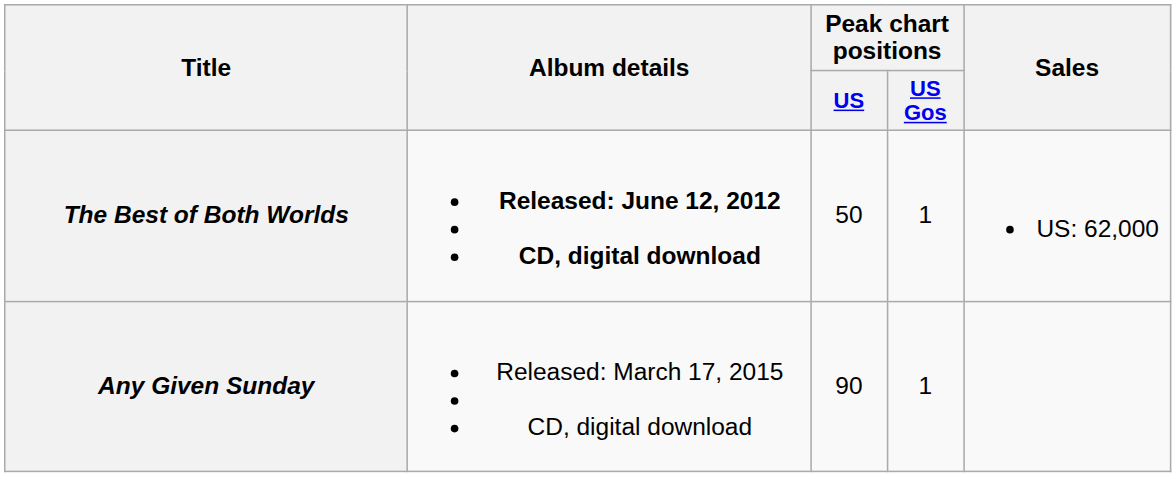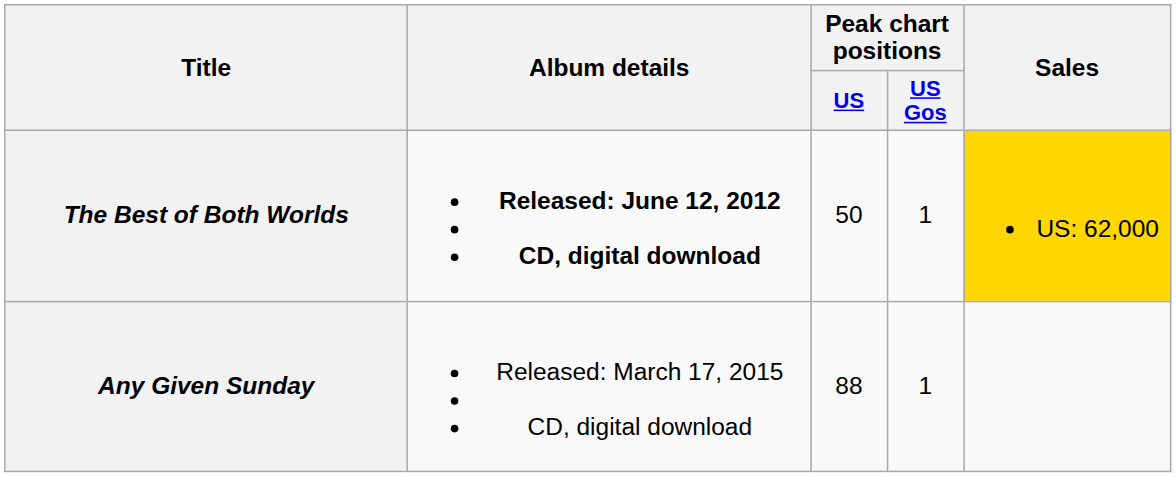 <table class="wikitable plainrowheaders" style="text-align:center;">
 <tr>
 <th scope="col" rowspan="2" style="width:16em;">Title</th>
 <th scope="col" rowspan="2" style="width:16em;">Album details</th>
 <th scope="col" colspan="2">Peak chart positions</th>
 <th scope="col" rowspan="2" style="width:8em;">Sales</th>
 </tr>
 <tr>
 <th style="width:3em; font-size:90%"><a href='#'>US</a></th>
 <th style="width:3em; font-size:90%"><a href='#'>US<br>Gos</a></th>
 </tr>
 <tr>
 <th scope="row"><em>The Best of Both Worlds</em></th>
 <td><strong><br><ul><li>Released: June 12, 2012</li><li></li><li>CD, digital download</li></ul></strong></td>
 <td>50</td>
 <td>1</td>
-<td><br><ul><li>US: 62,000</li></ul></td>
+<td style="background: gold;"><br><ul><li>US: 62,000</li></ul></td>
 </tr>
 <tr>
 <th scope="row"><em>Any Given Sunday</em></th>
 <td><br><ul><li>Released: March 17, 2015</li><li></li><li>CD, digital download</li></ul></td>
-<td>90</td>
+<td>88</td>
 <td>1</td>
 <td></td>
 </tr>
 </table>
